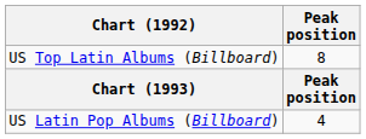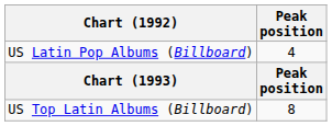 <table class="wikitable">
 <tr>
 <th align="left">Chart (1992)</th>
 <th align="left">Peak<br>position</th>
 </tr>
 <tr>
-<td style="text-align: left;">US <a href='#'>Top Latin Albums</a> (<em>Billboard</em>)</td>
-<td style="text-align:center;">8</td>
+<td style="text-align: left;">US <a href='#'>Latin Pop Albums</a> (<em><a href='#'>Billboard</a></em>)</td>
+<td style="text-align:center;">4</td>
 </tr>
 <tr>
 <th>Chart (1993)</th>
 <th>Peak<br>position</th>
 </tr>
 <tr>
-<td style="text-align: left;">US <a href='#'>Latin Pop Albums</a> (<em><a href='#'>Billboard</a></em>)</td>
-<td style="text-align:center;">4</td>
+<td style="text-align: left;">US <a href='#'>Top Latin Albums</a> (<em>Billboard</em>)</td>
+<td style="text-align:center;">8</td>
 </tr>
 </table>
